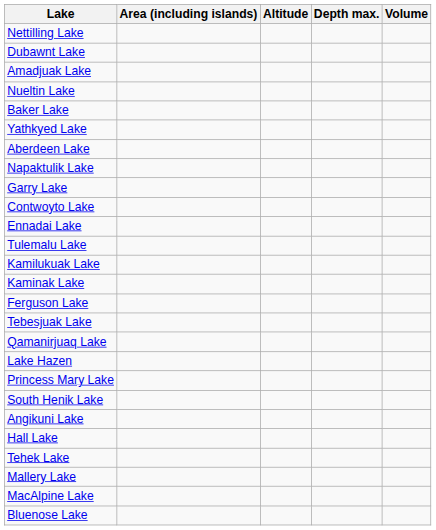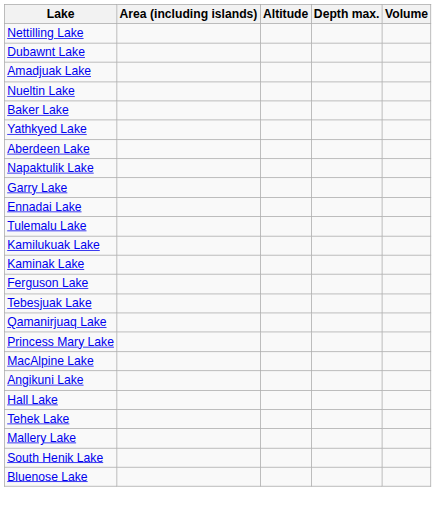 <table class="wikitable">
 <tr>
 <th>Lake</th>
 <th>Area (including islands)</th>
 <th>Altitude</th>
 <th>Depth max.</th>
 <th>Volume</th>
 </tr>
 <tr>
 <td><a href='#'>Nettilling Lake</a></td>
 <td style="text-align: right"></td>
 <td style="text-align: right"></td>
 <td style="text-align: right"></td>
 <td style="text-align: right"></td>
 </tr>
 <tr>
 <td><a href='#'>Dubawnt Lake</a></td>
 <td style="text-align: right"></td>
 <td style="text-align: right"></td>
 <td style="text-align: right"></td>
 <td style="text-align: right"></td>
 </tr>
 <tr>
 <td><a href='#'>Amadjuak Lake</a></td>
 <td style="text-align: right"></td>
 <td style="text-align: right"></td>
 <td style="text-align: right"></td>
 <td style="text-align: right"></td>
 </tr>
 <tr>
 <td><a href='#'>Nueltin Lake</a></td>
 <td style="text-align: right"></td>
 <td style="text-align: right"></td>
 <td style="text-align: right"></td>
 <td style="text-align: right"></td>
 </tr>
 <tr>
 <td><a href='#'>Baker Lake</a></td>
 <td style="text-align: right"></td>
 <td style="text-align: right"></td>
 <td style="text-align: right"></td>
 <td style="text-align: right"></td>
 </tr>
 <tr>
 <td><a href='#'>Yathkyed Lake</a></td>
 <td style="text-align: right"></td>
 <td style="text-align: right"></td>
 <td style="text-align: right"></td>
 <td style="text-align: right"></td>
 </tr>
 <tr>
 <td><a href='#'>Aberdeen Lake</a></td>
 <td style="text-align: right"></td>
 <td style="text-align: right"></td>
 <td style="text-align: right"></td>
 <td style="text-align: right"></td>
 </tr>
 <tr>
 <td><a href='#'>Napaktulik Lake</a></td>
 <td style="text-align: right"></td>
 <td style="text-align: right"></td>
 <td style="text-align: right"></td>
 <td style="text-align: right"></td>
 </tr>
 <tr>
 <td><a href='#'>Garry Lake</a></td>
 <td style="text-align: right"></td>
 <td style="text-align: right"></td>
 <td style="text-align: right"></td>
 <td style="text-align: right"></td>
 </tr>
 <tr>
-<td><a href='#'>Contwoyto Lake</a></td>
-<td style="text-align: right"></td>
-<td style="text-align: right"></td>
-<td style="text-align: right"></td>
-<td style="text-align: right"></td>
-</tr>
-<tr>
 <td><a href='#'>Ennadai Lake</a></td>
 <td style="text-align: right"></td>
 <td style="text-align: right"></td>
 <td style="text-align: right"></td>
 <td style="text-align: right"></td>
 </tr>
 <tr>
 <td><a href='#'>Tulemalu Lake</a></td>
 <td style="text-align: right"></td>
 <td style="text-align: right"></td>
 <td style="text-align: right"></td>
 <td style="text-align: right"></td>
 </tr>
 <tr>
 <td><a href='#'>Kamilukuak Lake</a></td>
 <td style="text-align: right"></td>
 <td style="text-align: right"></td>
 <td style="text-align: right"></td>
 <td style="text-align: right"></td>
 </tr>
 <tr>
 <td><a href='#'>Kaminak Lake</a></td>
 <td style="text-align: right"></td>
 <td style="text-align: right"></td>
 <td style="text-align: right"></td>
 <td style="text-align: right"></td>
 </tr>
 <tr>
 <td><a href='#'>Ferguson Lake</a></td>
 <td style="text-align: right"></td>
 <td style="text-align: right"></td>
 <td style="text-align: right"></td>
 <td style="text-align: right"></td>
 </tr>
 <tr>
 <td><a href='#'>Tebesjuak Lake</a></td>
 <td style="text-align: right"></td>
 <td style="text-align: right"></td>
 <td style="text-align: right"></td>
 <td style="text-align: right"></td>
 </tr>
 <tr>
 <td><a href='#'>Qamanirjuaq Lake</a></td>
 <td style="text-align: right"></td>
 <td style="text-align: right"></td>
 <td style="text-align: right"></td>
 <td style="text-align: right"></td>
 </tr>
 <tr>
-<td><a href='#'>Lake Hazen</a></td>
-<td style="text-align: right"></td>
-<td style="text-align: right"></td>
-<td style="text-align: right"></td>
-<td style="text-align: right"></td>
-</tr>
-<tr>
 <td><a href='#'>Princess Mary Lake</a></td>
 <td style="text-align: right"></td>
 <td style="text-align: right"></td>
 <td style="text-align: right"></td>
 <td style="text-align: right"></td>
 </tr>
 <tr>
-<td><a href='#'>South Henik Lake</a></td>
+<td><a href='#'>MacAlpine Lake</a></td>
 <td style="text-align: right"></td>
 <td style="text-align: right"></td>
 <td style="text-align: right"></td>
 <td style="text-align: right"></td>
 </tr>
 <tr>
 <td><a href='#'>Angikuni Lake</a></td>
 <td style="text-align: right"></td>
 <td style="text-align: right"></td>
 <td style="text-align: right"></td>
 <td style="text-align: right"></td>
 </tr>
 <tr>
 <td><a href='#'>Hall Lake</a></td>
 <td style="text-align: right"></td>
 <td style="text-align: right"></td>
 <td style="text-align: right"></td>
 <td style="text-align: right"></td>
 </tr>
 <tr>
 <td><a href='#'>Tehek Lake</a></td>
 <td style="text-align: right"></td>
 <td style="text-align: right"></td>
 <td style="text-align: right"></td>
 <td style="text-align: right"></td>
 </tr>
 <tr>
 <td><a href='#'>Mallery Lake</a></td>
 <td style="text-align: right"></td>
 <td style="text-align: right"></td>
 <td style="text-align: right"></td>
 <td style="text-align: right"></td>
 </tr>
 <tr>
-<td><a href='#'>MacAlpine Lake</a></td>
+<td><a href='#'>South Henik Lake</a></td>
 <td style="text-align: right"></td>
 <td style="text-align: right"></td>
 <td style="text-align: right"></td>
 <td style="text-align: right"></td>
 </tr>
 <tr>
 <td><a href='#'>Bluenose Lake</a></td>
 <td style="text-align: right"></td>
 <td style="text-align: right"></td>
 <td style="text-align: right"></td>
 <td style="text-align: right"></td>
 </tr>
 </table>
